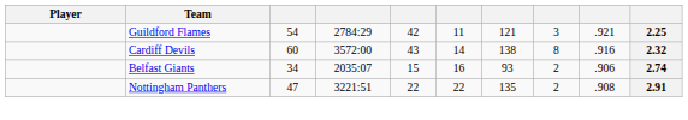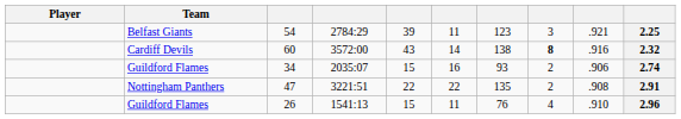 <table class="wikitable sortable" style="text-align: center">
 <tr>
 <th style="width: 10em;">Player</th>
 <th style="width: 12em;">Team</th>
 <th style="width: 3.5em;"></th>
 <th style="width: 6em;"></th>
 <th style="width: 3.5em;"></th>
 <th style="width: 3.5em;"></th>
 <th style="width: 4em;"></th>
 <th style="width: 3.5em;"></th>
 <th style="width: 4em;"></th>
 <th style="width: 4em;"></th>
 </tr>
 <tr>
 <td style="text-align:left;"></td>
-<td style="text-align:left;"><a href='#'>Guildford Flames</a></td>
+<td style="text-align:left;"><a href='#'>Belfast Giants</a></td>
 <td>54</td>
 <td>2784:29</td>
-<td>42</td>
+<td>39</td>
 <td>11</td>
-<td>121</td>
+<td>123</td>
 <td>3</td>
 <td>.921</td>
 <th>2.25</th>
 </tr>
 <tr>
 <td style="text-align:left;"></td>
 <td style="text-align:left;"><a href='#'>Cardiff Devils</a></td>
 <td>60</td>
 <td>3572:00</td>
 <td>43</td>
 <td>14</td>
 <td>138</td>
-<td>8</td>
+<td><strong>8</strong></td>
 <td>.916</td>
 <th>2.32</th>
 </tr>
 <tr>
 <td style="text-align:left;"></td>
-<td style="text-align:left;"><a href='#'>Belfast Giants</a></td>
+<td style="text-align:left;"><a href='#'>Guildford Flames</a></td>
 <td>34</td>
 <td>2035:07</td>
 <td>15</td>
 <td>16</td>
 <td>93</td>
 <td>2</td>
 <td>.906</td>
 <th>2.74</th>
 </tr>
 <tr>
 <td style="text-align:left;"></td>
 <td style="text-align:left;"><a href='#'>Nottingham Panthers</a></td>
 <td>47</td>
 <td>3221:51</td>
 <td>22</td>
 <td>22</td>
 <td>135</td>
 <td>2</td>
 <td>.908</td>
 <th>2.91</th>
 </tr>
+<tr>
+<td style="text-align:left;"></td>
+<td style="text-align:left;"><a href='#'>Guildford Flames</a></td>
+<td>26</td>
+<td>1541:13</td>
+<td>15</td>
+<td>11</td>
+<td>76</td>
+<td>4</td>
+<td>.910</td>
+<th>2.96</th>
+</tr>
 </table>
